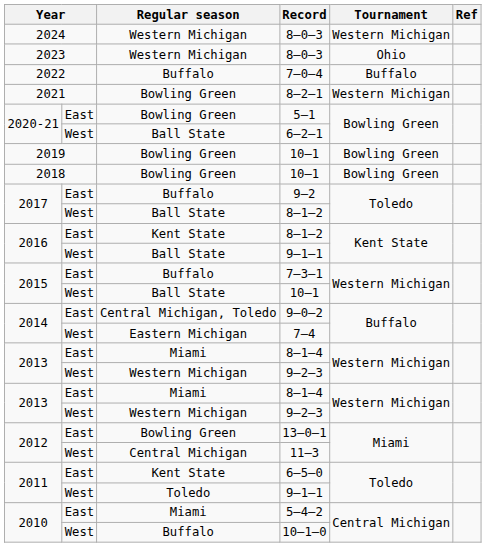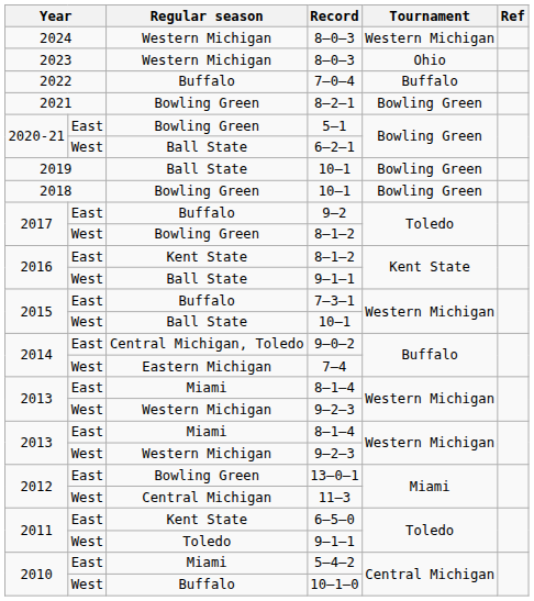 <table class="wikitable" style="text-align:center" cellpadding=2 cellspacing=2>
 <tr>
 <th colspan=2>Year</th>
 <th>Regular season</th>
 <th>Record</th>
 <th>Tournament</th>
 <th>Ref</th>
 </tr>
 <tr>
 <td colspan=2>2024</td>
 <td>Western Michigan</td>
 <td>8–0–3</td>
 <td>Western Michigan</td>
 <td colspan=2></td>
 </tr>
 <tr>
 <td colspan=2>2023</td>
 <td>Western Michigan</td>
 <td>8–0–3</td>
 <td>Ohio</td>
 <td colspan=2></td>
 </tr>
 <tr>
 <td colspan=2>2022</td>
 <td>Buffalo</td>
 <td>7–0–4</td>
 <td>Buffalo</td>
 <td colspan=2></td>
 </tr>
 <tr>
 <td colspan=2>2021</td>
 <td>Bowling Green</td>
 <td>8–2–1</td>
-<td>Western Michigan</td>
+<td>Bowling Green</td>
 <td colspan=2></td>
 </tr>
 <tr>
 <td rowspan=2>2020-21</td>
 <td>East</td>
 <td>Bowling Green</td>
 <td>5–1</td>
 <td rowspan=2>Bowling Green</td>
 <td rowspan=2></td>
 </tr>
 <tr>
 <td>West</td>
 <td>Ball State</td>
 <td>6–2–1</td>
 </tr>
 <tr>
 <td colspan=2>2019</td>
-<td>Bowling Green</td>
+<td>Ball State</td>
 <td>10–1</td>
 <td>Bowling Green</td>
 <td colspan=2></td>
 </tr>
 <tr>
 <td colspan=2>2018</td>
 <td>Bowling Green</td>
 <td>10–1</td>
 <td>Bowling Green</td>
 <td colspan=2></td>
 </tr>
 <tr>
 <td rowspan=2>2017</td>
 <td>East</td>
 <td>Buffalo</td>
 <td>9–2</td>
 <td rowspan=2>Toledo</td>
 <td rowspan=2></td>
 </tr>
 <tr>
 <td>West</td>
-<td>Ball State</td>
+<td>Bowling Green</td>
 <td>8–1–2</td>
 </tr>
 <tr>
 <td rowspan=2>2016</td>
 <td>East</td>
 <td>Kent State</td>
 <td>8–1–2</td>
 <td rowspan=2>Kent State</td>
 <td rowspan=2></td>
 </tr>
 <tr>
 <td>West</td>
 <td>Ball State</td>
 <td>9–1–1</td>
 </tr>
 <tr>
 <td rowspan=2>2015</td>
 <td>East</td>
 <td>Buffalo</td>
 <td>7–3–1</td>
 <td rowspan=2>Western Michigan</td>
 <td rowspan=2></td>
 </tr>
 <tr>
 <td>West</td>
 <td>Ball State</td>
 <td>10–1</td>
 </tr>
 <tr>
 <td rowspan=2>2014</td>
 <td>East</td>
 <td>Central Michigan, Toledo</td>
 <td>9–0–2</td>
 <td rowspan=2>Buffalo</td>
 <td rowspan=2></td>
 </tr>
 <tr>
 <td>West</td>
 <td>Eastern Michigan</td>
 <td>7–4</td>
 </tr>
 <tr>
 <td rowspan=2>2013</td>
 <td>East</td>
 <td>Miami</td>
 <td>8–1–4</td>
 <td rowspan=2>Western Michigan</td>
 <td rowspan=2></td>
 </tr>
 <tr>
 <td>West</td>
 <td>Western Michigan</td>
 <td>9–2–3</td>
 </tr>
 <tr>
 <td rowspan=2>2013</td>
 <td>East</td>
 <td>Miami</td>
 <td>8–1–4</td>
 <td rowspan=2>Western Michigan</td>
 <td rowspan=2></td>
 </tr>
 <tr>
 <td>West</td>
 <td>Western Michigan</td>
 <td>9–2–3</td>
 </tr>
 <tr>
 <td rowspan=2>2012</td>
 <td>East</td>
 <td>Bowling Green</td>
 <td>13–0–1</td>
 <td rowspan=2>Miami</td>
 <td rowspan=2></td>
 </tr>
 <tr>
 <td>West</td>
 <td>Central Michigan</td>
 <td>11–3</td>
 </tr>
 <tr>
 <td rowspan=2>2011</td>
 <td>East</td>
 <td>Kent State</td>
 <td>6–5–0</td>
 <td rowspan=2>Toledo</td>
 <td rowspan=2></td>
 </tr>
 <tr>
 <td>West</td>
 <td>Toledo</td>
 <td>9–1–1</td>
 </tr>
 <tr>
 <td rowspan=2>2010</td>
 <td>East</td>
 <td>Miami</td>
 <td>5–4–2</td>
 <td rowspan=2>Central Michigan</td>
 <td rowspan=2></td>
 </tr>
 <tr>
 <td>West</td>
 <td>Buffalo</td>
 <td>10–1–0</td>
 </tr>
 </table>
